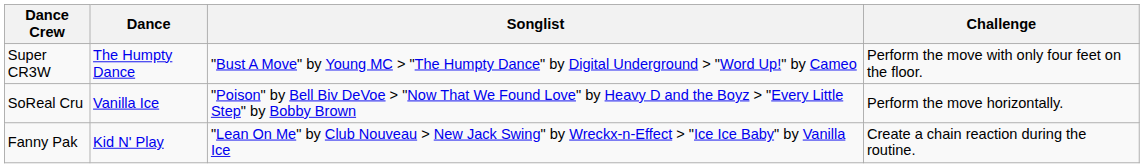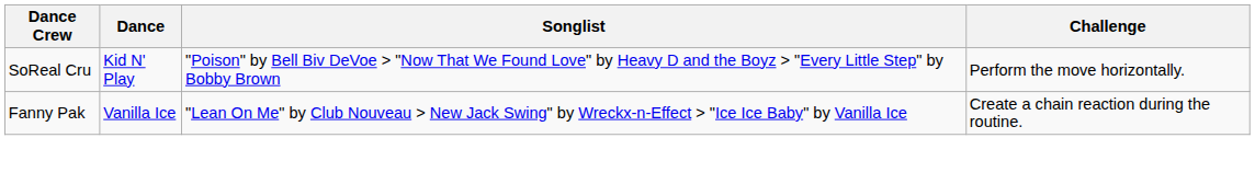 <table class="wikitable">
 <tr>
 <th>Dance Crew</th>
 <th>Dance</th>
 <th>Songlist</th>
 <th>Challenge</th>
 </tr>
 <tr>
-<td>Super CR3W</td>
-<td><a href='#'>The Humpty Dance</a></td>
-<td>"<a href='#'>Bust A Move</a>" by <a href='#'>Young MC</a> > "<a href='#'>The Humpty Dance</a>" by <a href='#'>Digital Underground</a> > "<a href='#'>Word Up!</a>" by <a href='#'>Cameo</a></td>
-<td>Perform the move with only four feet on the floor.</td>
-</tr>
-<tr>
 <td>SoReal Cru</td>
-<td><a href='#'>Vanilla Ice</a></td>
+<td><a href='#'>Kid N' Play</a></td>
 <td>"<a href='#'>Poison</a>" by <a href='#'>Bell Biv DeVoe</a> > "<a href='#'>Now That We Found Love</a>" by <a href='#'>Heavy D and the Boyz</a> > "<a href='#'>Every Little Step</a>" by <a href='#'>Bobby Brown</a></td>
 <td>Perform the move horizontally.</td>
 </tr>
 <tr>
 <td>Fanny Pak</td>
-<td><a href='#'>Kid N' Play</a></td>
+<td><a href='#'>Vanilla Ice</a></td>
 <td>"<a href='#'>Lean On Me</a>" by <a href='#'>Club Nouveau</a> > <a href='#'>New Jack Swing</a>" by <a href='#'>Wreckx-n-Effect</a> > "<a href='#'>Ice Ice Baby</a>" by <a href='#'>Vanilla Ice</a></td>
 <td>Create a chain reaction during the routine.</td>
 </tr>
 </table>
